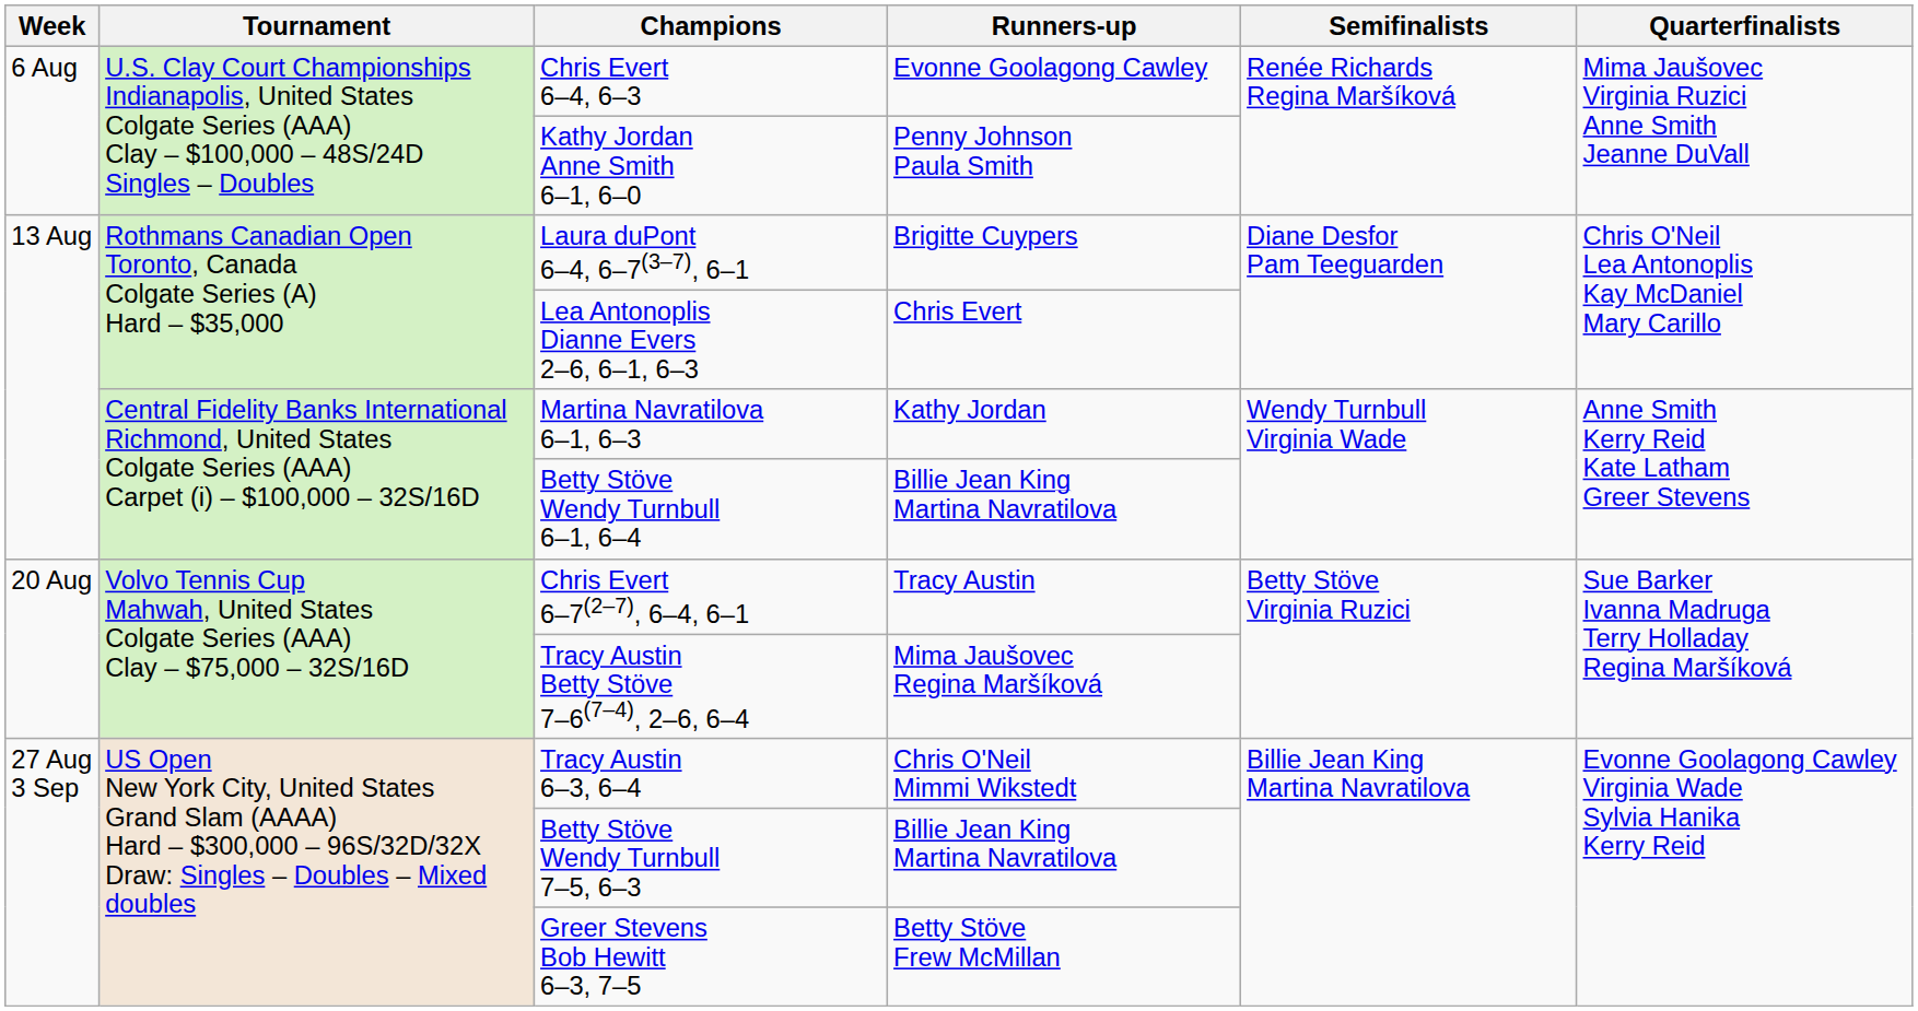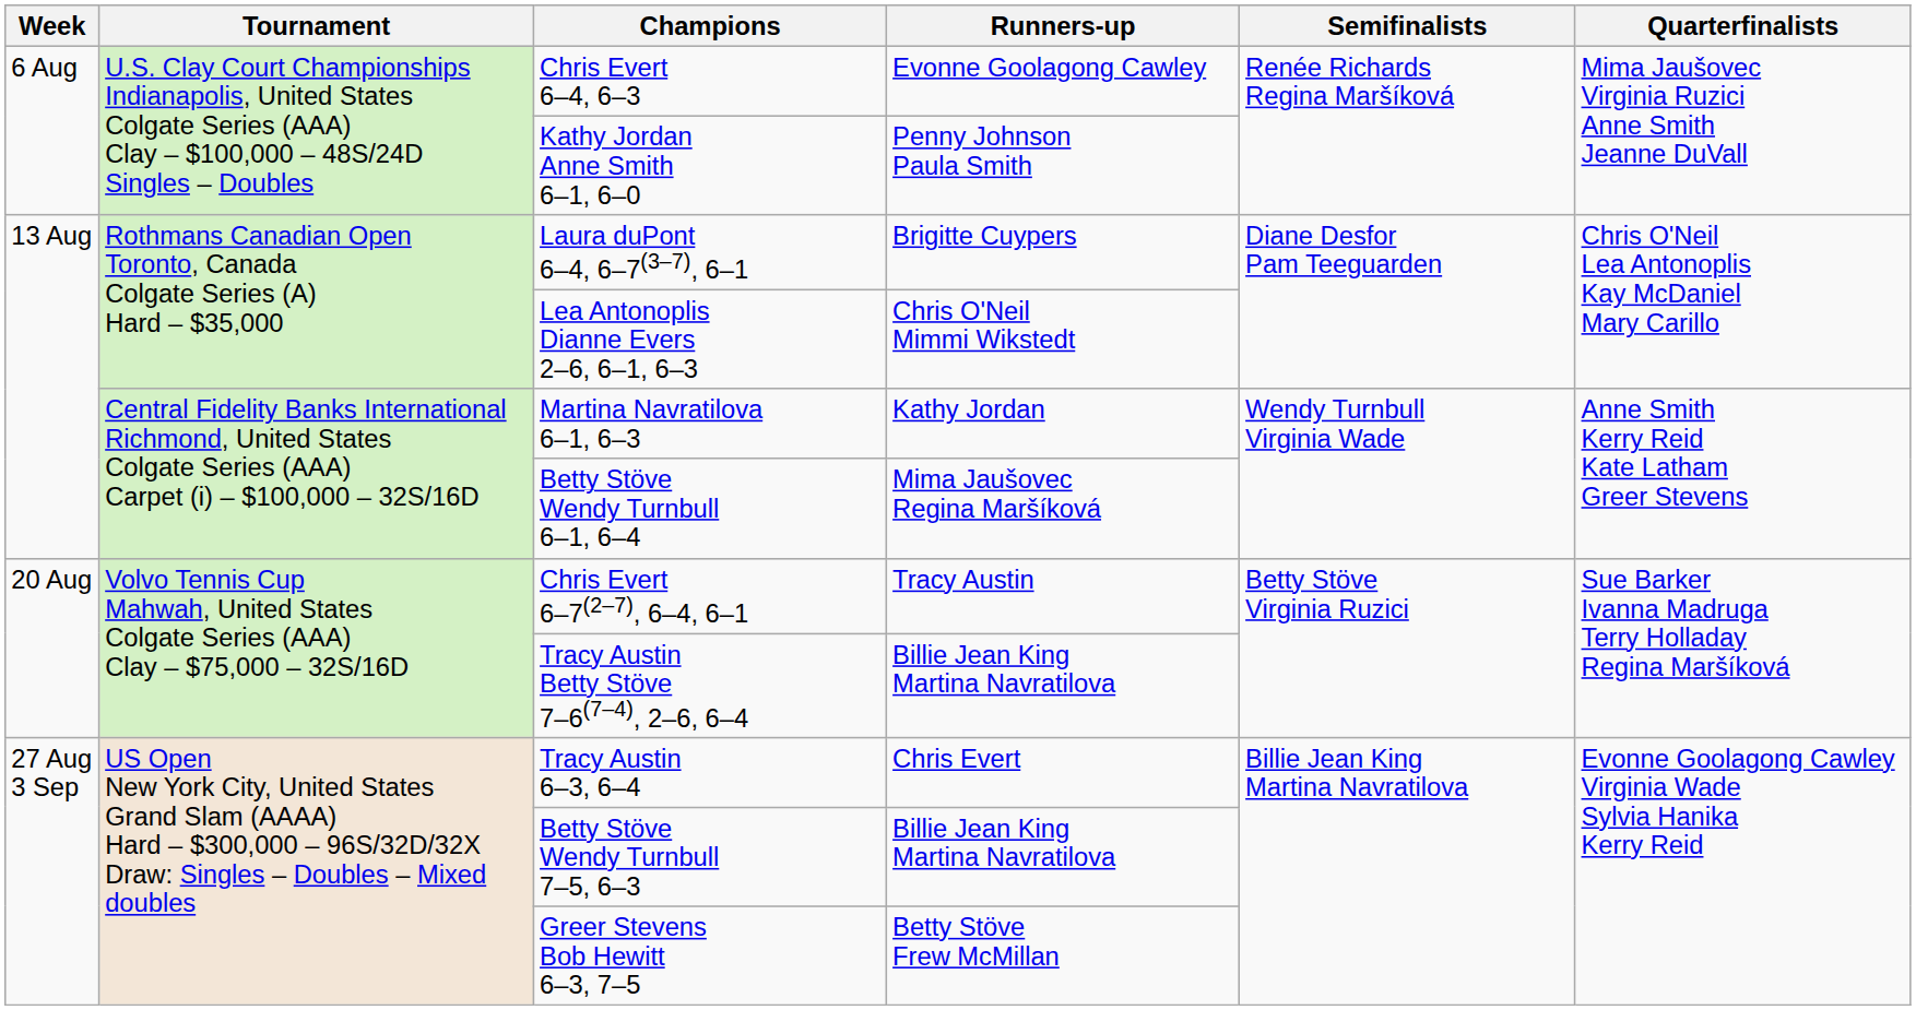 <table class=wikitable style=font-size:95%>
 <tr>
 <th style="width:48px;">Week</th>
 <th style="width:248px;">Tournament</th>
 <th style="width:200px;">Champions</th>
 <th style="width:200px;">Runners-up</th>
 <th style="width:190px;">Semifinalists</th>
 <th style="width:190px;">Quarterfinalists</th>
 </tr>
 <tr valign=top>
 <td rowspan=2>6 Aug</td>
 <td style="background:#D4F1C5;" rowspan="2"><a href='#'>U.S. Clay Court Championships</a><br> <a href='#'>Indianapolis</a>, United States<br>Colgate Series (AAA)<br>Clay – $100,000 – 48S/24D<br><a href='#'>Singles</a> – <a href='#'>Doubles</a></td>
 <td> <a href='#'>Chris Evert</a><br>6–4, 6–3</td>
 <td> <a href='#'>Evonne Goolagong Cawley</a></td>
 <td rowspan=2> <a href='#'>Renée Richards</a><br> <a href='#'>Regina Maršíková</a></td>
 <td rowspan=2> <a href='#'>Mima Jaušovec</a><br> <a href='#'>Virginia Ruzici</a><br> <a href='#'>Anne Smith</a><br> <a href='#'>Jeanne DuVall</a></td>
 </tr>
 <tr valign=top>
 <td> <a href='#'>Kathy Jordan</a><br>  <a href='#'>Anne Smith</a><br>6–1, 6–0</td>
 <td> <a href='#'>Penny Johnson</a> <br>  <a href='#'>Paula Smith</a></td>
 </tr>
 <tr valign=top>
 <td rowspan=4>13 Aug</td>
 <td style="background:#D4F1C5;" rowspan="2"><a href='#'>Rothmans Canadian Open</a><br> <a href='#'>Toronto</a>, Canada<br>Colgate Series (A)<br>Hard – $35,000</td>
 <td> <a href='#'>Laura duPont</a><br>6–4, 6–7<sup>(3–7)</sup>, 6–1</td>
 <td> <a href='#'>Brigitte Cuypers</a></td>
 <td rowspan=2> <a href='#'>Diane Desfor</a><br> <a href='#'>Pam Teeguarden</a></td>
 <td rowspan=2> <a href='#'>Chris O'Neil</a><br> <a href='#'>Lea Antonoplis</a><br> <a href='#'>Kay McDaniel</a><br> <a href='#'>Mary Carillo</a></td>
 </tr>
 <tr valign=top>
 <td> <a href='#'>Lea Antonoplis</a> <br>  <a href='#'>Dianne Evers</a><br>2–6, 6–1, 6–3</td>
-<td> <a href='#'>Chris Evert</a></td>
+<td> <a href='#'>Chris O'Neil</a> <br>  <a href='#'>Mimmi Wikstedt</a></td>
 </tr>
 <tr valign=top>
 <td style="background:#D4F1C5;" rowspan="2"><a href='#'>Central Fidelity Banks International</a><br> <a href='#'>Richmond</a>, United States<br>Colgate Series (AAA)<br>Carpet (i) – $100,000  – 32S/16D</td>
 <td> <a href='#'>Martina Navratilova</a><br>6–1, 6–3</td>
 <td> <a href='#'>Kathy Jordan</a></td>
 <td rowspan=2> <a href='#'>Wendy Turnbull</a><br> <a href='#'>Virginia Wade</a></td>
 <td rowspan=2> <a href='#'>Anne Smith</a><br> <a href='#'>Kerry Reid</a><br> <a href='#'>Kate Latham</a><br> <a href='#'>Greer Stevens</a></td>
 </tr>
 <tr valign=top>
 <td> <a href='#'>Betty Stöve</a><br> <a href='#'>Wendy Turnbull</a><br> 6–1, 6–4</td>
-<td> <a href='#'>Billie Jean King</a><br>  <a href='#'>Martina Navratilova</a></td>
+<td> <a href='#'>Mima Jaušovec</a><br>  <a href='#'>Regina Maršíková</a></td>
 </tr>
 <tr valign=top>
 <td rowspan=2>20 Aug</td>
 <td style="background:#D4F1C5;" rowspan="2"><a href='#'>Volvo Tennis Cup</a><br> <a href='#'>Mahwah</a>, United States<br>Colgate Series (AAA)<br>Clay – $75,000 – 32S/16D</td>
 <td> <a href='#'>Chris Evert</a><br>6–7<sup>(2–7)</sup>, 6–4, 6–1</td>
 <td> <a href='#'>Tracy Austin</a></td>
 <td rowspan=2> <a href='#'>Betty Stöve</a><br> <a href='#'>Virginia Ruzici</a></td>
 <td rowspan=2> <a href='#'>Sue Barker</a><br> <a href='#'>Ivanna Madruga</a><br> <a href='#'>Terry Holladay</a><br> <a href='#'>Regina Maršíková</a></td>
 </tr>
 <tr valign=top>
 <td> <a href='#'>Tracy Austin</a><br>  <a href='#'>Betty Stöve</a><br> 7–6<sup>(7–4)</sup>, 2–6, 6–4</td>
-<td> <a href='#'>Mima Jaušovec</a><br>  <a href='#'>Regina Maršíková</a></td>
+<td> <a href='#'>Billie Jean King</a><br>  <a href='#'>Martina Navratilova</a></td>
 </tr>
 <tr valign=top>
 <td rowspan=3>27 Aug<br>3 Sep</td>
 <td style="background:#F3E6D7;" rowspan="3"><a href='#'>US Open</a><br> New York City, United States<br>Grand Slam (AAAA)<br>Hard – $300,000 – 96S/32D/32X<br>Draw: <a href='#'>Singles</a> – <a href='#'>Doubles</a> – <a href='#'>Mixed doubles</a></td>
 <td> <a href='#'>Tracy Austin</a><br>6–3, 6–4</td>
-<td> <a href='#'>Chris O'Neil</a> <br>  <a href='#'>Mimmi Wikstedt</a></td>
+<td> <a href='#'>Chris Evert</a></td>
 <td rowspan=3> <a href='#'>Billie Jean King</a><br>  <a href='#'>Martina Navratilova</a></td>
 <td rowspan=3> <a href='#'>Evonne Goolagong Cawley</a><br> <a href='#'>Virginia Wade</a><br> <a href='#'>Sylvia Hanika</a><br> <a href='#'>Kerry Reid</a></td>
 </tr>
 <tr valign=top>
 <td> <a href='#'>Betty Stöve</a><br> <a href='#'>Wendy Turnbull</a><br>7–5, 6–3</td>
 <td> <a href='#'>Billie Jean King</a><br>  <a href='#'>Martina Navratilova</a></td>
 </tr>
 <tr valign=top>
 <td> <a href='#'>Greer Stevens</a><br>  <a href='#'>Bob Hewitt</a><br>6–3, 7–5</td>
 <td> <a href='#'>Betty Stöve</a><br>  <a href='#'>Frew McMillan</a></td>
 </tr>
 </table>
